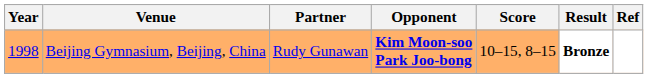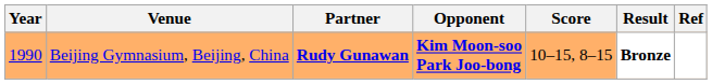 <table class="sortable wikitable" style="font-size: 90%;">
 <tr>
 <th>Year</th>
 <th>Venue</th>
 <th>Partner</th>
 <th>Opponent</th>
 <th>Score</th>
 <th>Result</th>
 <th>Ref</th>
 </tr>
 <tr style="background:#FFB069">
-<td align="center"><a href='#'>1998</a></td>
+<td align="center"><a href='#'>1990</a></td>
 <td align="left"><a href='#'>Beijing Gymnasium</a>, <a href='#'>Beijing</a>, <a href='#'>China</a></td>
-<td align="left"> <a href='#'>Rudy Gunawan</a></td>
+<td align="left"><strong> <a href='#'>Rudy Gunawan</a></strong></td>
 <td align="left"><strong> <a href='#'>Kim Moon-soo</a> <br>  <a href='#'>Park Joo-bong</a></strong></td>
 <td align="left">10–15, 8–15</td>
 <td style="text-align:left; background:white"> <strong>Bronze</strong></td>
 <td style="text-align:center; background:white"></td>
 </tr>
 </table>
